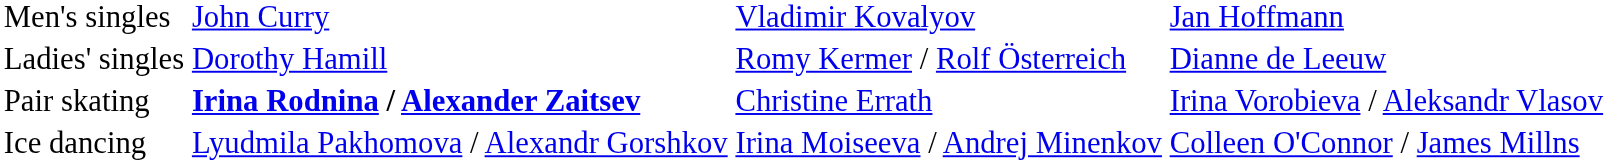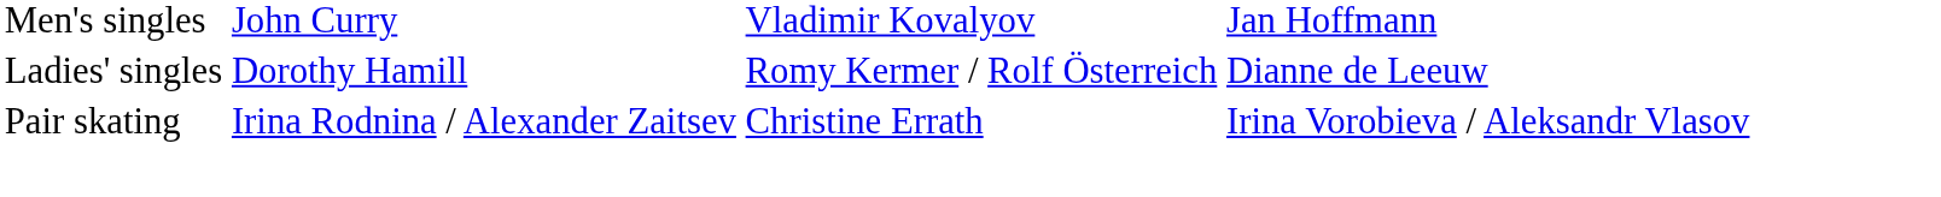 <table>
 <tr>
 <td>Men's singles</td>
 <td> <a href='#'>John Curry</a></td>
 <td> <a href='#'>Vladimir Kovalyov</a></td>
 <td> <a href='#'>Jan Hoffmann</a></td>
 </tr>
 <tr>
 <td>Ladies' singles</td>
 <td> <a href='#'>Dorothy Hamill</a></td>
 <td> <a href='#'>Romy Kermer</a> / <a href='#'>Rolf Österreich</a></td>
 <td> <a href='#'>Dianne de Leeuw</a></td>
 </tr>
 <tr>
 <td>Pair skating</td>
-<td><strong> <a href='#'>Irina Rodnina</a> / <a href='#'>Alexander Zaitsev</a></strong></td>
+<td> <a href='#'>Irina Rodnina</a> / <a href='#'>Alexander Zaitsev</a></td>
 <td> <a href='#'>Christine Errath</a></td>
 <td> <a href='#'>Irina Vorobieva</a> / <a href='#'>Aleksandr Vlasov</a></td>
 </tr>
-<tr>
-<td>Ice dancing</td>
-<td> <a href='#'>Lyudmila Pakhomova</a> / <a href='#'>Alexandr Gorshkov</a></td>
-<td> <a href='#'>Irina Moiseeva</a> / <a href='#'>Andrej Minenkov</a></td>
-<td> <a href='#'>Colleen O'Connor</a> / <a href='#'>James Millns</a></td>
-</tr>
 </table>
